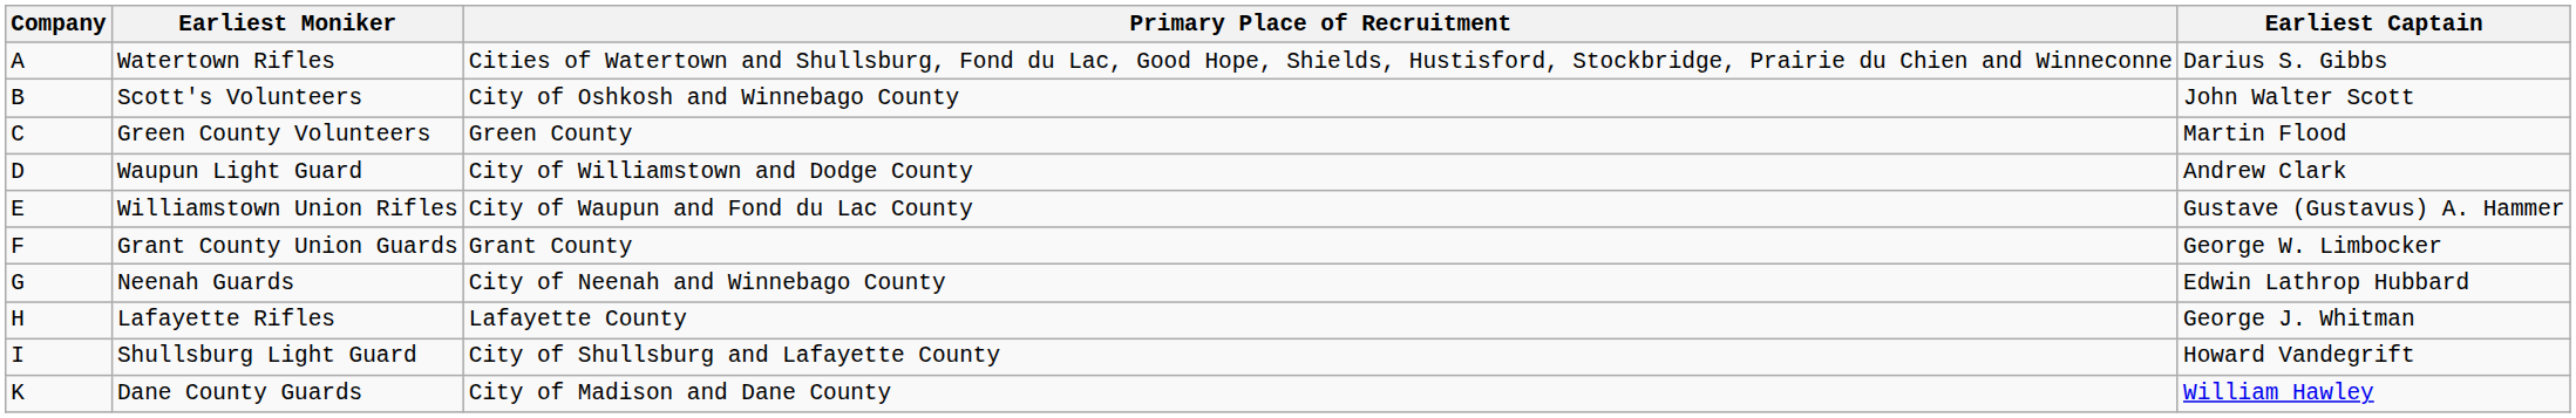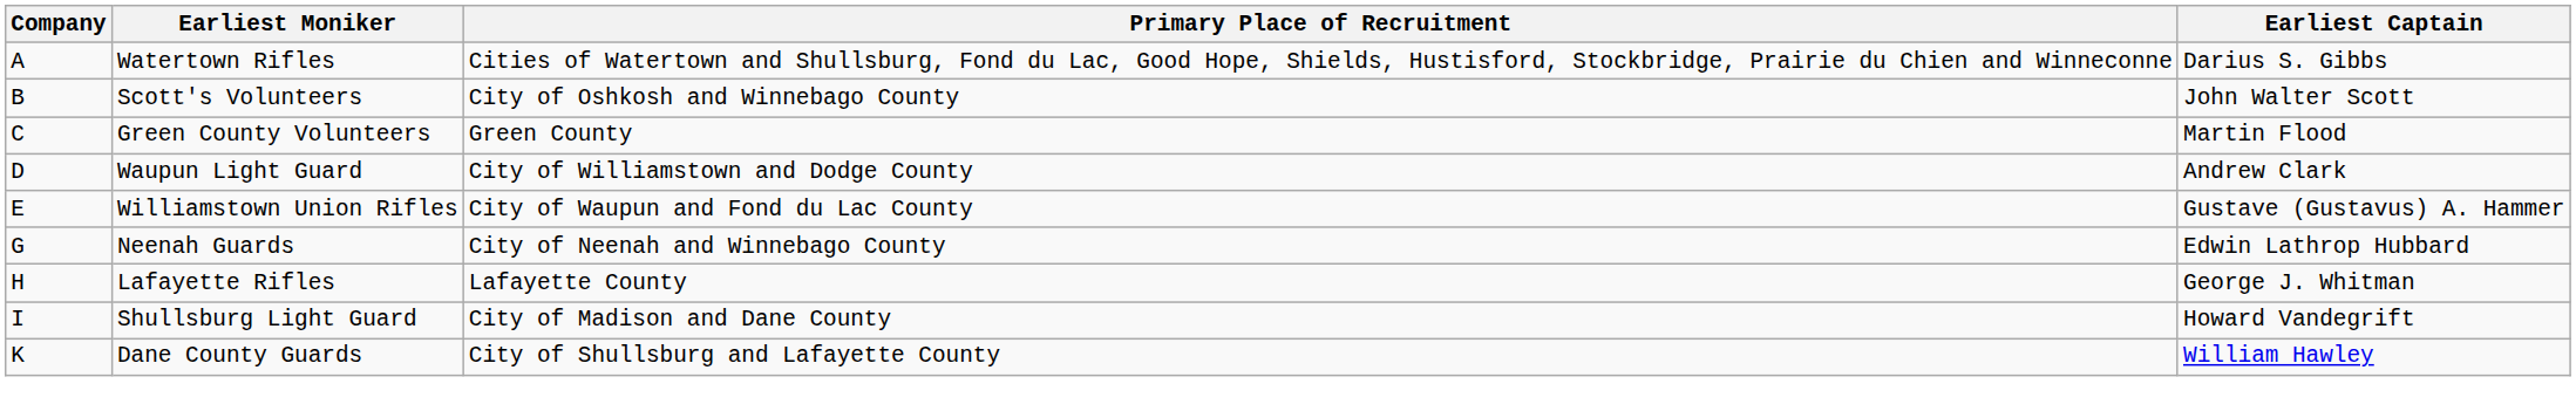 <table class="wikitable">
 <tr>
 <th>Company</th>
 <th>Earliest Moniker</th>
 <th>Primary Place of Recruitment</th>
 <th>Earliest Captain</th>
 </tr>
 <tr>
 <td>A</td>
 <td>Watertown Rifles</td>
 <td>Cities of Watertown and Shullsburg, Fond du Lac, Good Hope, Shields, Hustisford, Stockbridge, Prairie du Chien and Winneconne</td>
 <td>Darius S. Gibbs</td>
 </tr>
 <tr>
 <td>B</td>
 <td>Scott's Volunteers</td>
 <td>City of Oshkosh and Winnebago County</td>
 <td>John Walter Scott</td>
 </tr>
 <tr>
 <td>C</td>
 <td>Green County Volunteers</td>
 <td>Green County</td>
 <td>Martin Flood</td>
 </tr>
 <tr>
 <td>D</td>
 <td>Waupun Light Guard</td>
 <td>City of Williamstown and Dodge County</td>
 <td>Andrew Clark</td>
 </tr>
 <tr>
 <td>E</td>
 <td>Williamstown Union Rifles</td>
 <td>City of Waupun and Fond du Lac County</td>
 <td>Gustave  (Gustavus) A. Hammer</td>
 </tr>
 <tr>
-<td>F</td>
-<td>Grant County Union Guards</td>
-<td>Grant County</td>
-<td>George W. Limbocker</td>
-</tr>
-<tr>
 <td>G</td>
 <td>Neenah Guards</td>
 <td>City of Neenah and Winnebago County</td>
 <td>Edwin Lathrop Hubbard</td>
 </tr>
 <tr>
 <td>H</td>
 <td>Lafayette Rifles</td>
 <td>Lafayette County</td>
 <td>George J. Whitman</td>
 </tr>
 <tr>
 <td>I</td>
 <td>Shullsburg Light Guard</td>
-<td>City of Shullsburg and Lafayette County</td>
+<td>City of Madison and Dane County</td>
 <td>Howard Vandegrift</td>
 </tr>
 <tr>
 <td>K</td>
 <td>Dane County Guards</td>
-<td>City of Madison and Dane County</td>
+<td>City of Shullsburg and Lafayette County</td>
 <td><a href='#'>William Hawley</a></td>
 </tr>
 </table>
